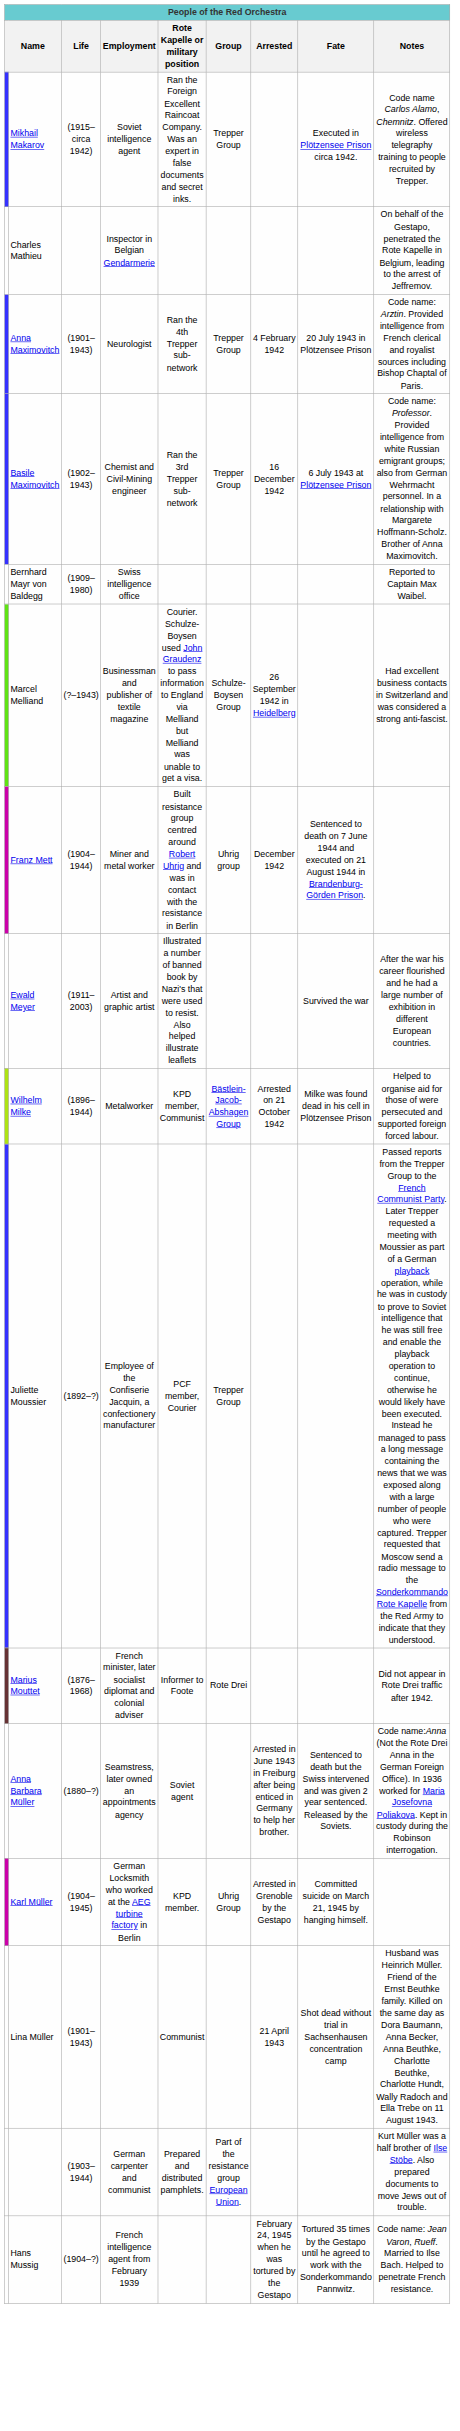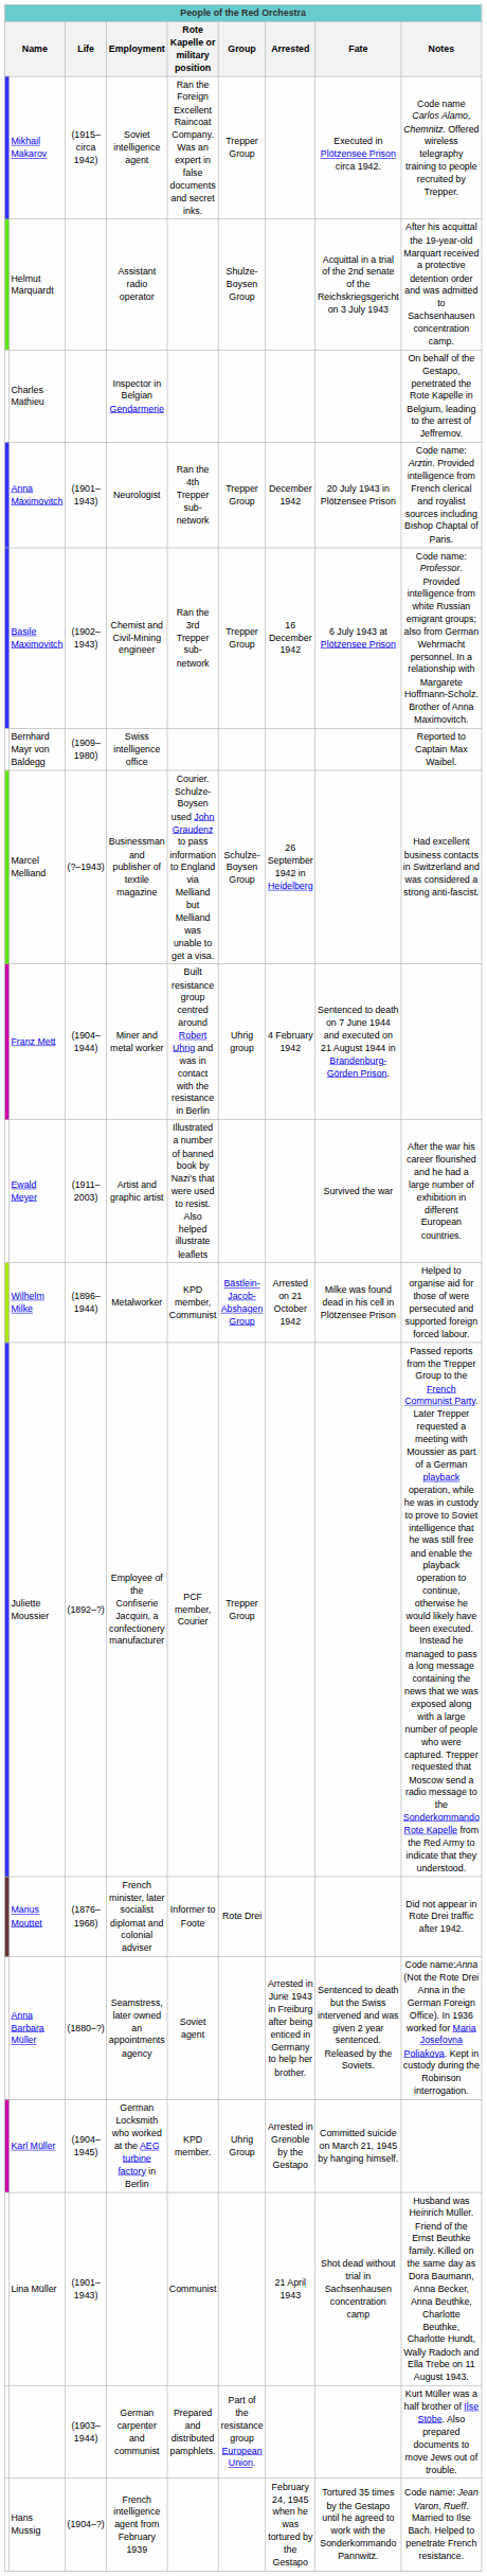 <table class="wikitable sortable" style="table-layout:fixed;background-color:#FEFEFE;font-size:95%;padding:0.30em;line-height:1.35em;">
 <tr>
 <th colspan="9" style="text-align: center; background-color:#68cbd0; color:#333333;">People of the Red Orchestra</th>
 </tr>
 <tr>
 <th scope="col"  colspan="2" width=14.4%>Name</th>
 <th scope="col"  width=8%>Life</th>
 <th scope="col">Employment</th>
 <th scope="col">Rote Kapelle or military position</th>
 <th scope="col">Group</th>
 <th scope="col">Arrested</th>
 <th scope="col">Fate</th>
 <th scope="col">Notes</th>
 </tr>
 <tr>
 <td style="background-color:#3531ff"></td>
 <td><a href='#'>Mikhail Makarov</a></td>
 <td style="text-align: center;">(1915–circa 1942)</td>
 <td style="text-align: center;">Soviet intelligence agent</td>
 <td style="text-align: center;">Ran the Foreign Excellent Raincoat Company. Was an expert in false documents and secret inks.</td>
 <td style="text-align: center;">Trepper Group</td>
 <td style="text-align: center;"></td>
 <td style="text-align: center;"><br>Executed in <a href='#'>Plötzensee Prison</a> circa 1942.</td>
 <td style="text-align: center;">Code name <em>Carlos Alamo</em>, <em>Chemnitz</em>. Offered wireless telegraphy training to people recruited by Trepper.</td>
 </tr>
 <tr>
+<td style="background-color:#5fe313"></td>
+<td>Helmut Marquardt</td>
+<td style="text-align: center;"></td>
+<td style="text-align: center;">Assistant radio operator</td>
+<td style="text-align: center;"></td>
+<td style="text-align: center;">Shulze-Boysen Group</td>
+<td style="text-align: center;"></td>
+<td style="text-align: center;">Acquittal in a trial of the 2nd senate of the Reichskriegsgericht on 3 July 1943</td>
+<td style="text-align: center;">After his acquittal the 19-year-old Marquart received a protective detention order and was admitted to Sachsenhausen concentration camp.</td>
+</tr>
+<tr>
 <td rowspan="1"></td>
 <td>Charles Mathieu</td>
 <td style="text-align: center;"></td>
 <td style="text-align: center;">Inspector in Belgian <a href='#'>Gendarmerie</a></td>
 <td style="text-align: center;"></td>
 <td style="text-align: center;"></td>
 <td style="text-align: center;"></td>
 <td style="text-align: center;"></td>
 <td style="text-align: center;">On behalf of the Gestapo, penetrated the Rote Kapelle in Belgium, leading to the arrest of Jeffremov.</td>
 </tr>
 <tr>
 <td style="background-color:#3531ff"></td>
 <td><a href='#'>Anna Maximovitch</a></td>
 <td style="text-align: center;">(1901–1943)</td>
 <td style="text-align: center;">Neurologist</td>
 <td style="text-align: center;">Ran the 4th Trepper sub-network</td>
 <td style="text-align: center;">Trepper Group</td>
-<td style="text-align: center;">4 February 1942</td>
+<td style="text-align: center;">December 1942</td>
 <td style="text-align: center;">20 July 1943 in Plötzensee Prison</td>
 <td style="text-align: center;">Code name: <em>Arztin</em>. Provided intelligence from French clerical and royalist sources including Bishop Chaptal of Paris.</td>
 </tr>
 <tr>
 <td style="background-color:#3531ff"></td>
 <td><a href='#'>Basile Maximovitch</a></td>
 <td style="text-align: center;">(1902–1943)</td>
 <td style="text-align: center;">Chemist and Civil-Mining engineer</td>
 <td style="text-align: center;">Ran the 3rd Trepper sub-network</td>
 <td style="text-align: center;">Trepper Group</td>
 <td style="text-align: center;">16 December 1942</td>
 <td style="text-align: center;">6 July 1943 at <a href='#'>Plötzensee Prison</a></td>
 <td style="text-align: center;">Code name: <em>Professor</em>. Provided intelligence from white Russian emigrant groups; also from German Wehrmacht personnel. In a relationship with Margarete Hoffmann-Scholz. Brother of Anna Maximovitch.</td>
 </tr>
 <tr>
 <td rowspan="1"></td>
 <td>Bernhard Mayr von Baldegg</td>
 <td style="text-align: center;">(1909–1980)</td>
 <td style="text-align: center;">Swiss intelligence office</td>
 <td style="text-align: center;"></td>
 <td style="text-align: center;"></td>
 <td style="text-align: center;"></td>
 <td style="text-align: center;"></td>
 <td style="text-align: center;">Reported to Captain Max Waibel.</td>
 </tr>
 <tr>
 <td style="background-color:#5fe313"></td>
 <td>Marcel Melliand</td>
 <td style="text-align: center;">(?–1943)</td>
 <td style="text-align: center;">Businessman and publisher of textile magazine</td>
 <td style="text-align: center;">Courier. Schulze-Boysen used <a href='#'>John Graudenz</a> to pass information to England via Melliand but Melliand was unable to get a visa.</td>
 <td style="text-align: center;">Schulze-Boysen Group</td>
 <td style="text-align: center;">26 September 1942 in <a href='#'>Heidelberg</a></td>
 <td style="text-align: center;"></td>
 <td style="text-align: center;">Had excellent business contacts in Switzerland and was considered a strong anti-fascist.</td>
 </tr>
 <tr>
 <td style="background-color:#cb01a9"></td>
 <td><a href='#'>Franz Mett</a></td>
 <td style="text-align: center;">(1904–1944)</td>
 <td style="text-align: center;">Miner and metal worker</td>
 <td style="text-align: center;">Built resistance group centred around <a href='#'>Robert Uhrig</a> and was in contact with the resistance in Berlin</td>
 <td style="text-align: center;">Uhrig group</td>
-<td style="text-align: center;">December 1942</td>
+<td style="text-align: center;">4 February 1942</td>
 <td style="text-align: center;">Sentenced to death on 7 June 1944 and executed on 21 August 1944 in <a href='#'>Brandenburg-Görden Prison</a>.</td>
 <td style="text-align: center;"></td>
 </tr>
 <tr>
 <td rowspan="1"></td>
 <td><a href='#'>Ewald Meyer</a></td>
 <td style="text-align: center;">(1911–2003)</td>
 <td style="text-align: center;">Artist and graphic artist</td>
 <td style="text-align: center;">Illustrated a number of banned book by Nazi's that were used to resist. Also helped illustrate leaflets</td>
 <td style="text-align: center;"></td>
 <td style="text-align: center;"></td>
 <td style="text-align: center;">Survived the war</td>
 <td style="text-align: center;">After the war his career flourished and he had a large number of exhibition in different European countries.</td>
 </tr>
 <tr>
 <td style="background-color:#aee313"></td>
 <td><a href='#'>Wilhelm Milke</a></td>
 <td style="text-align: center;">(1896–1944)</td>
 <td style="text-align: center;">Metalworker</td>
 <td style="text-align: center;">KPD member, Communist</td>
 <td style="text-align: center;"><a href='#'>Bästlein-Jacob-Abshagen Group</a></td>
 <td style="text-align: center;">Arrested on 21 October 1942</td>
 <td style="text-align: center;">Milke was found dead in his cell in Plötzensee Prison</td>
 <td style="text-align: center;">Helped to organise aid for those of were persecuted and supported foreign forced labour.</td>
 </tr>
 <tr>
 <td style="background-color:#3531ff"></td>
 <td>Juliette Moussier</td>
 <td style="text-align: center;">(1892–?)</td>
 <td style="text-align: center;">Employee of the Confiserie Jacquin, a confectionery manufacturer</td>
 <td style="text-align: center;">PCF member, Courier</td>
 <td style="text-align: center;">Trepper Group</td>
 <td style="text-align: center;"></td>
 <td style="text-align: center;"></td>
 <td style="text-align: center;">Passed reports from the Trepper Group to the <a href='#'>French Communist Party</a>. Later Trepper requested a meeting with Moussier as part of a German <a href='#'>playback</a> operation, while he was in custody to prove to Soviet intelligence that he was still free and enable the playback operation to continue, otherwise he would likely have been executed. Instead he managed to pass a long message containing the news that we was exposed along with a large number of people who were captured. Trepper requested that Moscow send a radio message to the <a href='#'>Sonderkommando Rote Kapelle</a> from the Red Army to indicate that they understood.</td>
 </tr>
 <tr>
 <td style="background-color:#663234"></td>
 <td><a href='#'>Marius Mouttet</a></td>
 <td style="text-align: center;">(1876–1968)</td>
 <td style="text-align: center;">French minister, later socialist diplomat and colonial adviser</td>
 <td style="text-align: center;">Informer to Foote</td>
 <td style="text-align: center;">Rote Drei</td>
 <td style="text-align: center;"></td>
 <td style="text-align: center;"></td>
 <td style="text-align: center;">Did not appear in Rote Drei traffic after 1942.</td>
 </tr>
 <tr>
 <td rowspan="1"></td>
 <td><a href='#'>Anna Barbara Müller</a></td>
 <td style="text-align: center;">(1880–?)</td>
 <td style="text-align: center;">Seamstress, later owned an appointments agency</td>
 <td style="text-align: center;">Soviet agent</td>
 <td style="text-align: center;"></td>
 <td style="text-align: center;">Arrested in June 1943 in Freiburg after being enticed in Germany to help her brother.</td>
 <td style="text-align: center;">Sentenced to death but the Swiss intervened and was given 2 year sentenced. Released by the Soviets.</td>
 <td style="text-align: center;">Code name:<em>Anna</em> (Not the Rote Drei Anna in the German Foreign Office). In 1936 worked for <a href='#'>Maria Josefovna Poliakova</a>. Kept in custody during the Robinson interrogation.</td>
 </tr>
 <tr>
 <td style="background-color:#cb01a9"></td>
 <td><a href='#'>Karl Müller</a></td>
 <td style="text-align: center;">(1904–1945)</td>
 <td style="text-align: center;">German Locksmith who worked at the <a href='#'>AEG turbine factory</a> in Berlin</td>
 <td style="text-align: center;">KPD member.</td>
 <td style="text-align: center;">Uhrig Group</td>
 <td style="text-align: center;">Arrested in Grenoble by the Gestapo</td>
 <td style="text-align: center;">Committed suicide on March 21, 1945 by hanging himself.</td>
 <td style="text-align: center;"></td>
 </tr>
 <tr>
 <td rowspan="1"></td>
 <td>Lina Müller</td>
 <td style="text-align: center;">(1901–1943)</td>
 <td style="text-align: center;"></td>
 <td style="text-align: center;">Communist</td>
 <td style="text-align: center;"></td>
 <td style="text-align: center;">21 April 1943</td>
 <td style="text-align: center;">Shot dead without trial in Sachsenhausen concentration camp</td>
 <td style="text-align: center;">Husband was Heinrich Müller. Friend of the Ernst Beuthke family. Killed on the same day as Dora Baumann, Anna Becker, Anna Beuthke, Charlotte Beuthke, Charlotte Hundt, Wally Radoch and Ella Trebe on 11 August 1943.</td>
 </tr>
 <tr>
 <td rowspan="1"></td>
 <td></td>
 <td style="text-align: center;">(1903–1944)</td>
 <td style="text-align: center;">German carpenter and communist</td>
 <td style="text-align: center;">Prepared and distributed pamphlets.</td>
 <td style="text-align: center;">Part of the resistance group <a href='#'>European Union</a>.</td>
 <td style="text-align: center;"></td>
 <td style="text-align: center;"></td>
 <td style="text-align: center;">Kurt Müller was a half brother of <a href='#'>Ilse Stöbe</a>. Also prepared documents to move Jews out of trouble.</td>
 </tr>
 <tr>
 <td rowspan="1"></td>
 <td>Hans Mussig</td>
 <td style="text-align: center;">(1904–?)</td>
 <td style="text-align: center;">French intelligence agent from February 1939</td>
 <td style="text-align: center;"></td>
 <td style="text-align: center;"></td>
 <td style="text-align: center;">February 24, 1945 when he was tortured by the Gestapo</td>
 <td style="text-align: center;">Tortured 35 times by the Gestapo until he agreed to work with the Sonderkommando Pannwitz.</td>
 <td style="text-align: center;">Code name: <em>Jean Varon</em>, <em>Rueff</em>. Married to Ilse Bach. Helped to penetrate French resistance.</td>
 </tr>
 </table>
